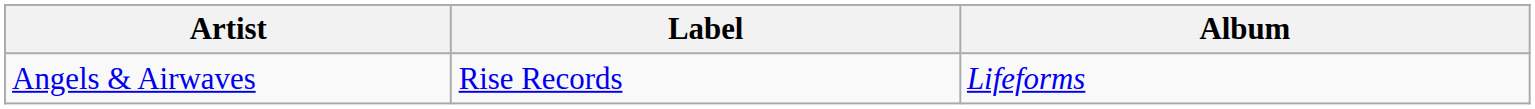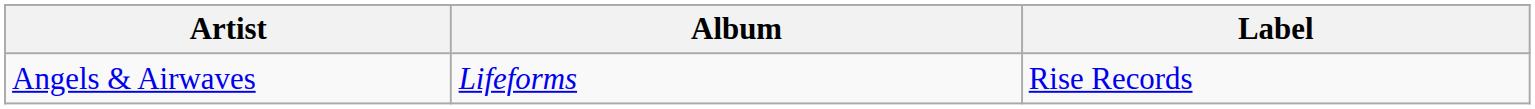 <table class="wikitable">
 <tr>
 <th scope="col" style="width:14em;">Artist</th>
+<th scope="col" style="width:18em;">Album</th>
 <th scope="col" style="width:16em;">Label</th>
-<th scope="col" style="width:18em;">Album</th>
 </tr>
 <tr>
 <td><a href='#'>Angels & Airwaves</a></td>
+<td><em><a href='#'>Lifeforms</a></em></td>
 <td><a href='#'>Rise Records</a></td>
-<td><em><a href='#'>Lifeforms</a></em></td>
 </tr>
 </table>
